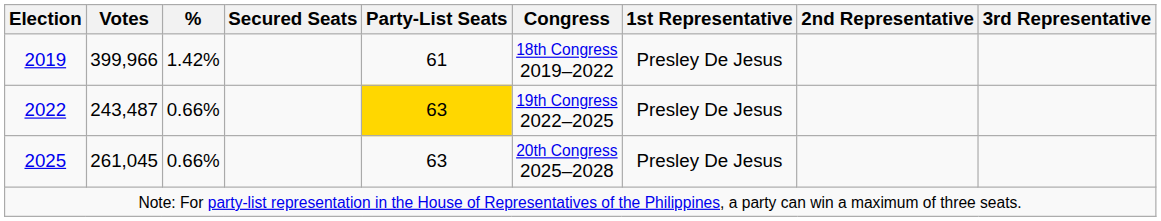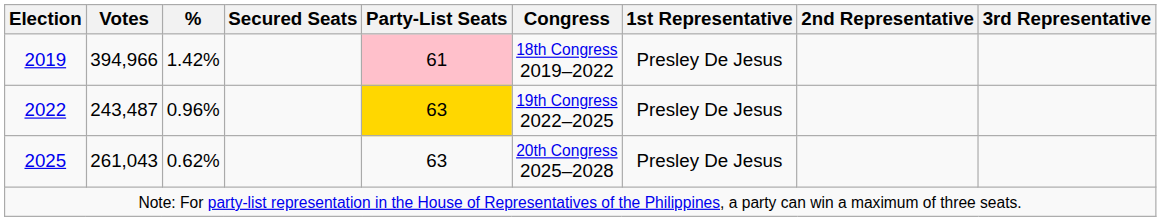 <table class="wikitable" style="text-align:center">
 <tr>
 <th>Election</th>
 <th>Votes</th>
 <th>%</th>
 <th>Secured Seats</th>
 <th>Party-List Seats</th>
 <th>Congress</th>
 <th>1st Representative</th>
 <th>2nd Representative</th>
 <th>3rd Representative</th>
 </tr>
 <tr>
 <td><a href='#'>2019</a></td>
-<td>399,966</td>
+<td>394,966</td>
 <td>1.42%</td>
 <td></td>
-<td>61</td>
+<td style="background: pink;">61</td>
 <td><small><a href='#'>18th Congress</a></small><br>2019–2022</td>
 <td>Presley De Jesus</td>
 <td></td>
 <td></td>
 </tr>
 <tr>
 <td><a href='#'>2022</a></td>
 <td>243,487</td>
-<td>0.66%</td>
+<td>0.96%</td>
 <td></td>
 <td style="background: gold;">63</td>
 <td><small><a href='#'>19th Congress</a></small><br>2022–2025</td>
 <td>Presley De Jesus</td>
 <td></td>
 <td></td>
 </tr>
 <tr>
 <td><a href='#'>2025</a></td>
-<td>261,045</td>
-<td>0.66%</td>
+<td>261,043</td>
+<td>0.62%</td>
 <td></td>
 <td>63</td>
 <td><small><a href='#'>20th Congress</a></small><br>2025–2028</td>
 <td>Presley De Jesus</td>
 <td></td>
 <td></td>
 </tr>
 <tr>
 <td colspan="10"><small>Note: For <a href='#'>party-list representation in the House of Representatives of the Philippines</a>, a party can win a maximum of three seats.</small></td>
 </tr>
 </table>
